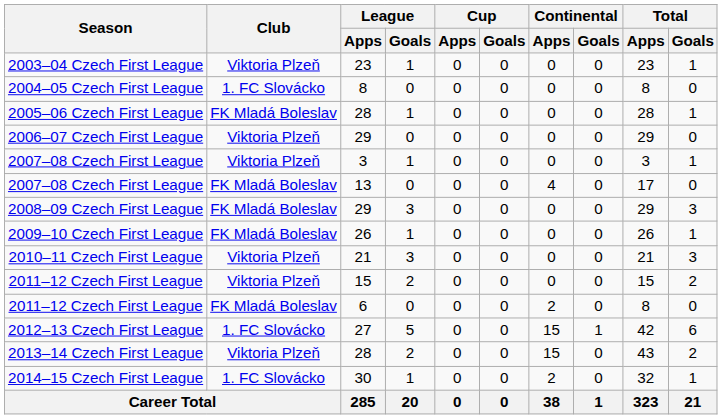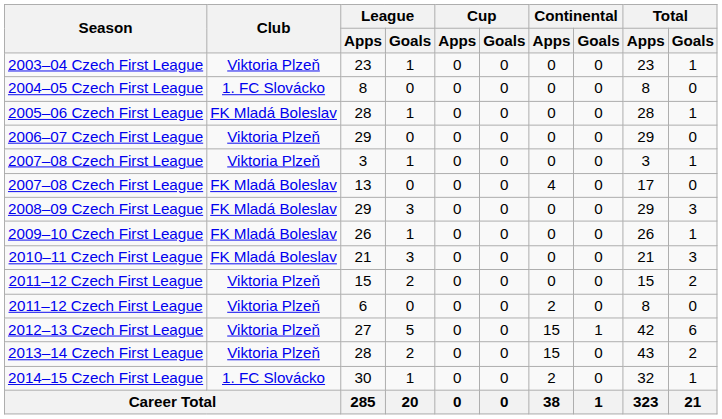 <table class="wikitable" style="text-align: center;">
 <tr>
 <th rowspan="2">Season</th>
 <th rowspan="2">Club</th>
 <th colspan="2">League</th>
 <th colspan="2">Cup</th>
 <th colspan="2">Continental</th>
 <th colspan="2">Total</th>
 </tr>
 <tr>
 <th>Apps</th>
 <th>Goals</th>
 <th>Apps</th>
 <th>Goals</th>
 <th>Apps</th>
 <th>Goals</th>
 <th>Apps</th>
 <th>Goals</th>
 </tr>
 <tr>
 <td><a href='#'>2003–04 Czech First League</a></td>
 <td><a href='#'>Viktoria Plzeň</a></td>
 <td>23</td>
 <td>1</td>
 <td>0</td>
 <td>0</td>
 <td>0</td>
 <td>0</td>
 <td>23</td>
 <td>1</td>
 </tr>
 <tr>
 <td><a href='#'>2004–05 Czech First League</a></td>
 <td><a href='#'>1. FC Slovácko</a></td>
 <td>8</td>
 <td>0</td>
 <td>0</td>
 <td>0</td>
 <td>0</td>
 <td>0</td>
 <td>8</td>
 <td>0</td>
 </tr>
 <tr>
 <td><a href='#'>2005–06 Czech First League</a></td>
 <td><a href='#'>FK Mladá Boleslav</a></td>
 <td>28</td>
 <td>1</td>
 <td>0</td>
 <td>0</td>
 <td>0</td>
 <td>0</td>
 <td>28</td>
 <td>1</td>
 </tr>
 <tr>
 <td><a href='#'>2006–07 Czech First League</a></td>
 <td><a href='#'>Viktoria Plzeň</a></td>
 <td>29</td>
 <td>0</td>
 <td>0</td>
 <td>0</td>
 <td>0</td>
 <td>0</td>
 <td>29</td>
 <td>0</td>
 </tr>
 <tr>
 <td><a href='#'>2007–08 Czech First League</a></td>
 <td><a href='#'>Viktoria Plzeň</a></td>
 <td>3</td>
 <td>1</td>
 <td>0</td>
 <td>0</td>
 <td>0</td>
 <td>0</td>
 <td>3</td>
 <td>1</td>
 </tr>
 <tr>
 <td><a href='#'>2007–08 Czech First League</a></td>
 <td><a href='#'>FK Mladá Boleslav</a></td>
 <td>13</td>
 <td>0</td>
 <td>0</td>
 <td>0</td>
 <td>4</td>
 <td>0</td>
 <td>17</td>
 <td>0</td>
 </tr>
 <tr>
 <td><a href='#'>2008–09 Czech First League</a></td>
 <td><a href='#'>FK Mladá Boleslav</a></td>
 <td>29</td>
 <td>3</td>
 <td>0</td>
 <td>0</td>
 <td>0</td>
 <td>0</td>
 <td>29</td>
 <td>3</td>
 </tr>
 <tr>
 <td><a href='#'>2009–10 Czech First League</a></td>
 <td><a href='#'>FK Mladá Boleslav</a></td>
 <td>26</td>
 <td>1</td>
 <td>0</td>
 <td>0</td>
 <td>0</td>
 <td>0</td>
 <td>26</td>
 <td>1</td>
 </tr>
 <tr>
 <td><a href='#'>2010–11 Czech First League</a></td>
-<td><a href='#'>Viktoria Plzeň</a></td>
+<td><a href='#'>FK Mladá Boleslav</a></td>
 <td>21</td>
 <td>3</td>
 <td>0</td>
 <td>0</td>
 <td>0</td>
 <td>0</td>
 <td>21</td>
 <td>3</td>
 </tr>
 <tr>
 <td><a href='#'>2011–12 Czech First League</a></td>
 <td><a href='#'>Viktoria Plzeň</a></td>
 <td>15</td>
 <td>2</td>
 <td>0</td>
 <td>0</td>
 <td>0</td>
 <td>0</td>
 <td>15</td>
 <td>2</td>
 </tr>
 <tr>
 <td><a href='#'>2011–12 Czech First League</a></td>
-<td><a href='#'>FK Mladá Boleslav</a></td>
+<td><a href='#'>Viktoria Plzeň</a></td>
 <td>6</td>
 <td>0</td>
 <td>0</td>
 <td>0</td>
 <td>2</td>
 <td>0</td>
 <td>8</td>
 <td>0</td>
 </tr>
 <tr>
 <td><a href='#'>2012–13 Czech First League</a></td>
-<td><a href='#'>1. FC Slovácko</a></td>
+<td><a href='#'>Viktoria Plzeň</a></td>
 <td>27</td>
 <td>5</td>
 <td>0</td>
 <td>0</td>
 <td>15</td>
 <td>1</td>
 <td>42</td>
 <td>6</td>
 </tr>
 <tr>
 <td><a href='#'>2013–14 Czech First League</a></td>
 <td><a href='#'>Viktoria Plzeň</a></td>
 <td>28</td>
 <td>2</td>
 <td>0</td>
 <td>0</td>
 <td>15</td>
 <td>0</td>
 <td>43</td>
 <td>2</td>
 </tr>
 <tr>
 <td><a href='#'>2014–15 Czech First League</a></td>
 <td><a href='#'>1. FC Slovácko</a></td>
 <td>30</td>
 <td>1</td>
 <td>0</td>
 <td>0</td>
 <td>2</td>
 <td>0</td>
 <td>32</td>
 <td>1</td>
 </tr>
 <tr>
 <th colspan="2.5">Career Total</th>
 <th>285</th>
 <th>20</th>
 <th>0</th>
 <th>0</th>
 <th>38</th>
 <th>1</th>
 <th>323</th>
 <th>21</th>
 </tr>
 </table>
